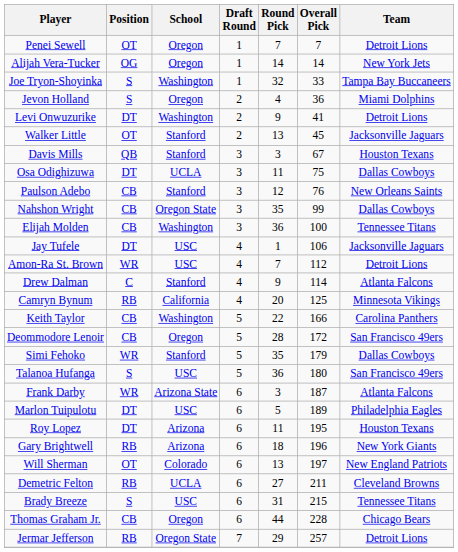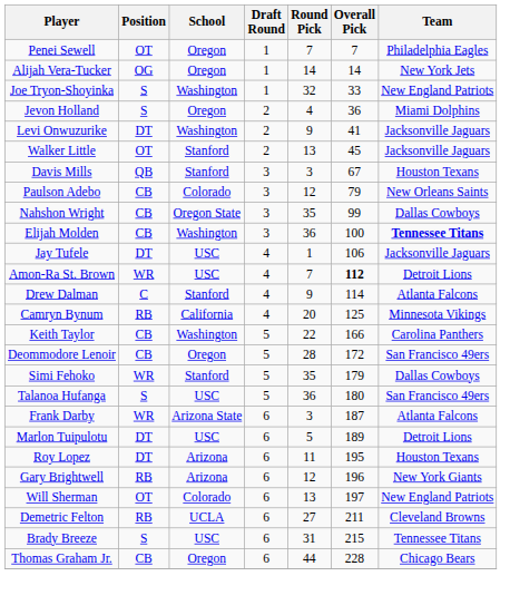 <table class="wikitable sortable" border="1" style="text-align: center;">
 <tr>
 <th>Player</th>
 <th>Position</th>
 <th>School</th>
 <th>Draft<br>Round</th>
 <th>Round<br>Pick</th>
 <th>Overall<br>Pick</th>
 <th>Team</th>
 </tr>
 <tr>
 <td><a href='#'>Penei Sewell</a></td>
 <td><a href='#'>OT</a></td>
 <td><a href='#'>Oregon</a></td>
 <td>1</td>
 <td>7</td>
 <td>7</td>
-<td><a href='#'>Detroit Lions</a></td>
+<td><a href='#'>Philadelphia Eagles</a></td>
 </tr>
 <tr>
 <td><a href='#'>Alijah Vera-Tucker</a></td>
 <td><a href='#'>OG</a></td>
 <td><a href='#'>Oregon</a></td>
 <td>1</td>
 <td>14</td>
 <td>14</td>
 <td><a href='#'>New York Jets</a></td>
 </tr>
 <tr>
 <td><a href='#'>Joe Tryon-Shoyinka</a></td>
 <td><a href='#'>S</a></td>
 <td><a href='#'>Washington</a></td>
 <td>1</td>
 <td>32</td>
 <td>33</td>
-<td><a href='#'>Tampa Bay Buccaneers</a></td>
+<td><a href='#'>New England Patriots</a></td>
 </tr>
 <tr>
 <td><a href='#'>Jevon Holland</a></td>
 <td><a href='#'>S</a></td>
 <td><a href='#'>Oregon</a></td>
 <td>2</td>
 <td>4</td>
 <td>36</td>
 <td><a href='#'>Miami Dolphins</a></td>
 </tr>
 <tr>
 <td><a href='#'>Levi Onwuzurike</a></td>
 <td><a href='#'>DT</a></td>
 <td><a href='#'>Washington</a></td>
 <td>2</td>
 <td>9</td>
 <td>41</td>
-<td><a href='#'>Detroit Lions</a></td>
+<td><a href='#'>Jacksonville Jaguars</a></td>
 </tr>
 <tr>
 <td><a href='#'>Walker Little</a></td>
 <td><a href='#'>OT</a></td>
 <td><a href='#'>Stanford</a></td>
 <td>2</td>
 <td>13</td>
 <td>45</td>
 <td><a href='#'>Jacksonville Jaguars</a></td>
 </tr>
 <tr>
 <td><a href='#'>Davis Mills</a></td>
 <td><a href='#'>QB</a></td>
 <td><a href='#'>Stanford</a></td>
 <td>3</td>
 <td>3</td>
 <td>67</td>
 <td><a href='#'>Houston Texans</a></td>
 </tr>
 <tr>
-<td><a href='#'>Osa Odighizuwa</a></td>
-<td><a href='#'>DT</a></td>
-<td><a href='#'>UCLA</a></td>
-<td>3</td>
-<td>11</td>
-<td>75</td>
-<td><a href='#'>Dallas Cowboys</a></td>
-</tr>
-<tr>
 <td><a href='#'>Paulson Adebo</a></td>
 <td><a href='#'>CB</a></td>
-<td><a href='#'>Stanford</a></td>
+<td><a href='#'>Colorado</a></td>
 <td>3</td>
 <td>12</td>
-<td>76</td>
+<td>79</td>
 <td><a href='#'>New Orleans Saints</a></td>
 </tr>
 <tr>
 <td><a href='#'>Nahshon Wright</a></td>
 <td><a href='#'>CB</a></td>
 <td><a href='#'>Oregon State</a></td>
 <td>3</td>
 <td>35</td>
 <td>99</td>
 <td><a href='#'>Dallas Cowboys</a></td>
 </tr>
 <tr>
 <td><a href='#'>Elijah Molden</a></td>
 <td><a href='#'>CB</a></td>
 <td><a href='#'>Washington</a></td>
 <td>3</td>
 <td>36</td>
 <td>100</td>
-<td><a href='#'>Tennessee Titans</a></td>
+<td><strong><a href='#'>Tennessee Titans</a></strong></td>
 </tr>
 <tr>
 <td><a href='#'>Jay Tufele</a></td>
 <td><a href='#'>DT</a></td>
 <td><a href='#'>USC</a></td>
 <td>4</td>
 <td>1</td>
 <td>106</td>
 <td><a href='#'>Jacksonville Jaguars</a></td>
 </tr>
 <tr>
 <td><a href='#'>Amon-Ra St. Brown</a></td>
 <td><a href='#'>WR</a></td>
 <td><a href='#'>USC</a></td>
 <td>4</td>
 <td>7</td>
-<td>112</td>
+<td><strong>112</strong></td>
 <td><a href='#'>Detroit Lions</a></td>
 </tr>
 <tr>
 <td><a href='#'>Drew Dalman</a></td>
 <td><a href='#'>C</a></td>
 <td><a href='#'>Stanford</a></td>
 <td>4</td>
 <td>9</td>
 <td>114</td>
 <td><a href='#'>Atlanta Falcons</a></td>
 </tr>
 <tr>
 <td><a href='#'>Camryn Bynum</a></td>
 <td><a href='#'>RB</a></td>
 <td><a href='#'>California</a></td>
 <td>4</td>
 <td>20</td>
 <td>125</td>
 <td><a href='#'>Minnesota Vikings</a></td>
 </tr>
 <tr>
 <td><a href='#'>Keith Taylor</a></td>
 <td><a href='#'>CB</a></td>
 <td><a href='#'>Washington</a></td>
 <td>5</td>
 <td>22</td>
 <td>166</td>
 <td><a href='#'>Carolina Panthers</a></td>
 </tr>
 <tr>
 <td><a href='#'>Deommodore Lenoir</a></td>
 <td><a href='#'>CB</a></td>
 <td><a href='#'>Oregon</a></td>
 <td>5</td>
 <td>28</td>
 <td>172</td>
 <td><a href='#'>San Francisco 49ers</a></td>
 </tr>
 <tr>
 <td><a href='#'>Simi Fehoko</a></td>
 <td><a href='#'>WR</a></td>
 <td><a href='#'>Stanford</a></td>
 <td>5</td>
 <td>35</td>
 <td>179</td>
 <td><a href='#'>Dallas Cowboys</a></td>
 </tr>
 <tr>
 <td><a href='#'>Talanoa Hufanga</a></td>
 <td><a href='#'>S</a></td>
 <td><a href='#'>USC</a></td>
 <td>5</td>
 <td>36</td>
 <td>180</td>
 <td><a href='#'>San Francisco 49ers</a></td>
 </tr>
 <tr>
 <td><a href='#'>Frank Darby</a></td>
 <td><a href='#'>WR</a></td>
 <td><a href='#'>Arizona State</a></td>
 <td>6</td>
 <td>3</td>
 <td>187</td>
 <td><a href='#'>Atlanta Falcons</a></td>
 </tr>
 <tr>
 <td><a href='#'>Marlon Tuipulotu</a></td>
 <td><a href='#'>DT</a></td>
 <td><a href='#'>USC</a></td>
 <td>6</td>
 <td>5</td>
 <td>189</td>
-<td><a href='#'>Philadelphia Eagles</a></td>
+<td><a href='#'>Detroit Lions</a></td>
 </tr>
 <tr>
 <td><a href='#'>Roy Lopez</a></td>
 <td><a href='#'>DT</a></td>
 <td><a href='#'>Arizona</a></td>
 <td>6</td>
 <td>11</td>
 <td>195</td>
 <td><a href='#'>Houston Texans</a></td>
 </tr>
 <tr>
 <td><a href='#'>Gary Brightwell</a></td>
 <td><a href='#'>RB</a></td>
 <td><a href='#'>Arizona</a></td>
 <td>6</td>
-<td>18</td>
+<td>12</td>
 <td>196</td>
 <td><a href='#'>New York Giants</a></td>
 </tr>
 <tr>
 <td><a href='#'>Will Sherman</a></td>
 <td><a href='#'>OT</a></td>
 <td><a href='#'>Colorado</a></td>
 <td>6</td>
 <td>13</td>
 <td>197</td>
 <td><a href='#'>New England Patriots</a></td>
 </tr>
 <tr>
 <td><a href='#'>Demetric Felton</a></td>
 <td><a href='#'>RB</a></td>
 <td><a href='#'>UCLA</a></td>
 <td>6</td>
 <td>27</td>
 <td>211</td>
 <td><a href='#'>Cleveland Browns</a></td>
 </tr>
 <tr>
 <td><a href='#'>Brady Breeze</a></td>
 <td><a href='#'>S</a></td>
 <td><a href='#'>USC</a></td>
 <td>6</td>
 <td>31</td>
 <td>215</td>
 <td><a href='#'>Tennessee Titans</a></td>
 </tr>
 <tr>
 <td><a href='#'>Thomas Graham Jr.</a></td>
 <td><a href='#'>CB</a></td>
 <td><a href='#'>Oregon</a></td>
 <td>6</td>
 <td>44</td>
 <td>228</td>
 <td><a href='#'>Chicago Bears</a></td>
 </tr>
 <tr>
-<td><a href='#'>Jermar Jefferson</a></td>
-<td><a href='#'>RB</a></td>
-<td><a href='#'>Oregon State</a></td>
-<td>7</td>
-<td>29</td>
-<td>257</td>
-<td><a href='#'>Detroit Lions</a></td>
-</tr>
-<tr>
 </tr>
 </table>
